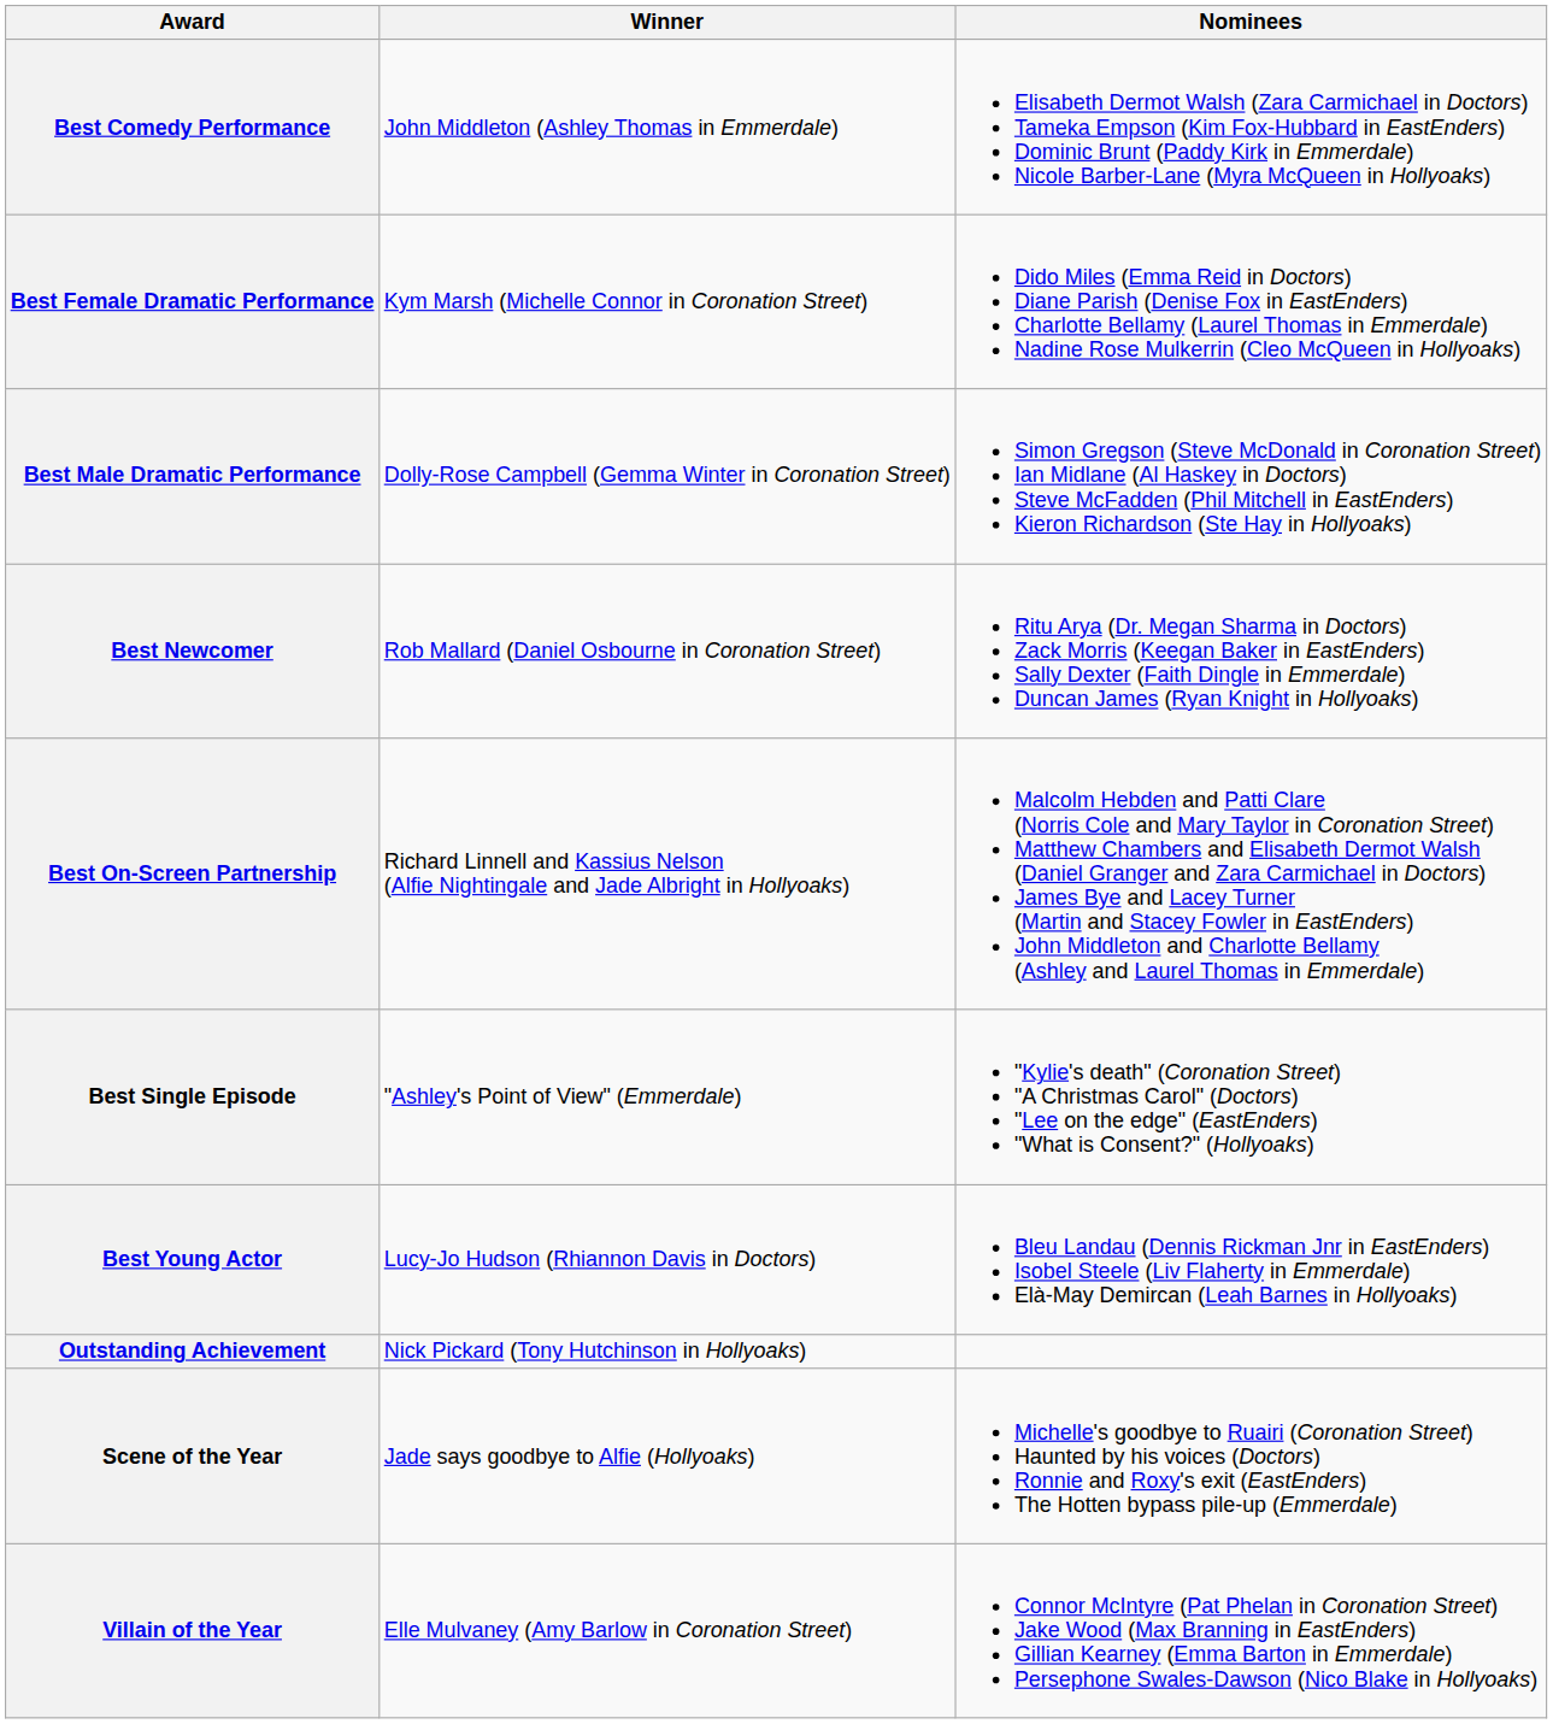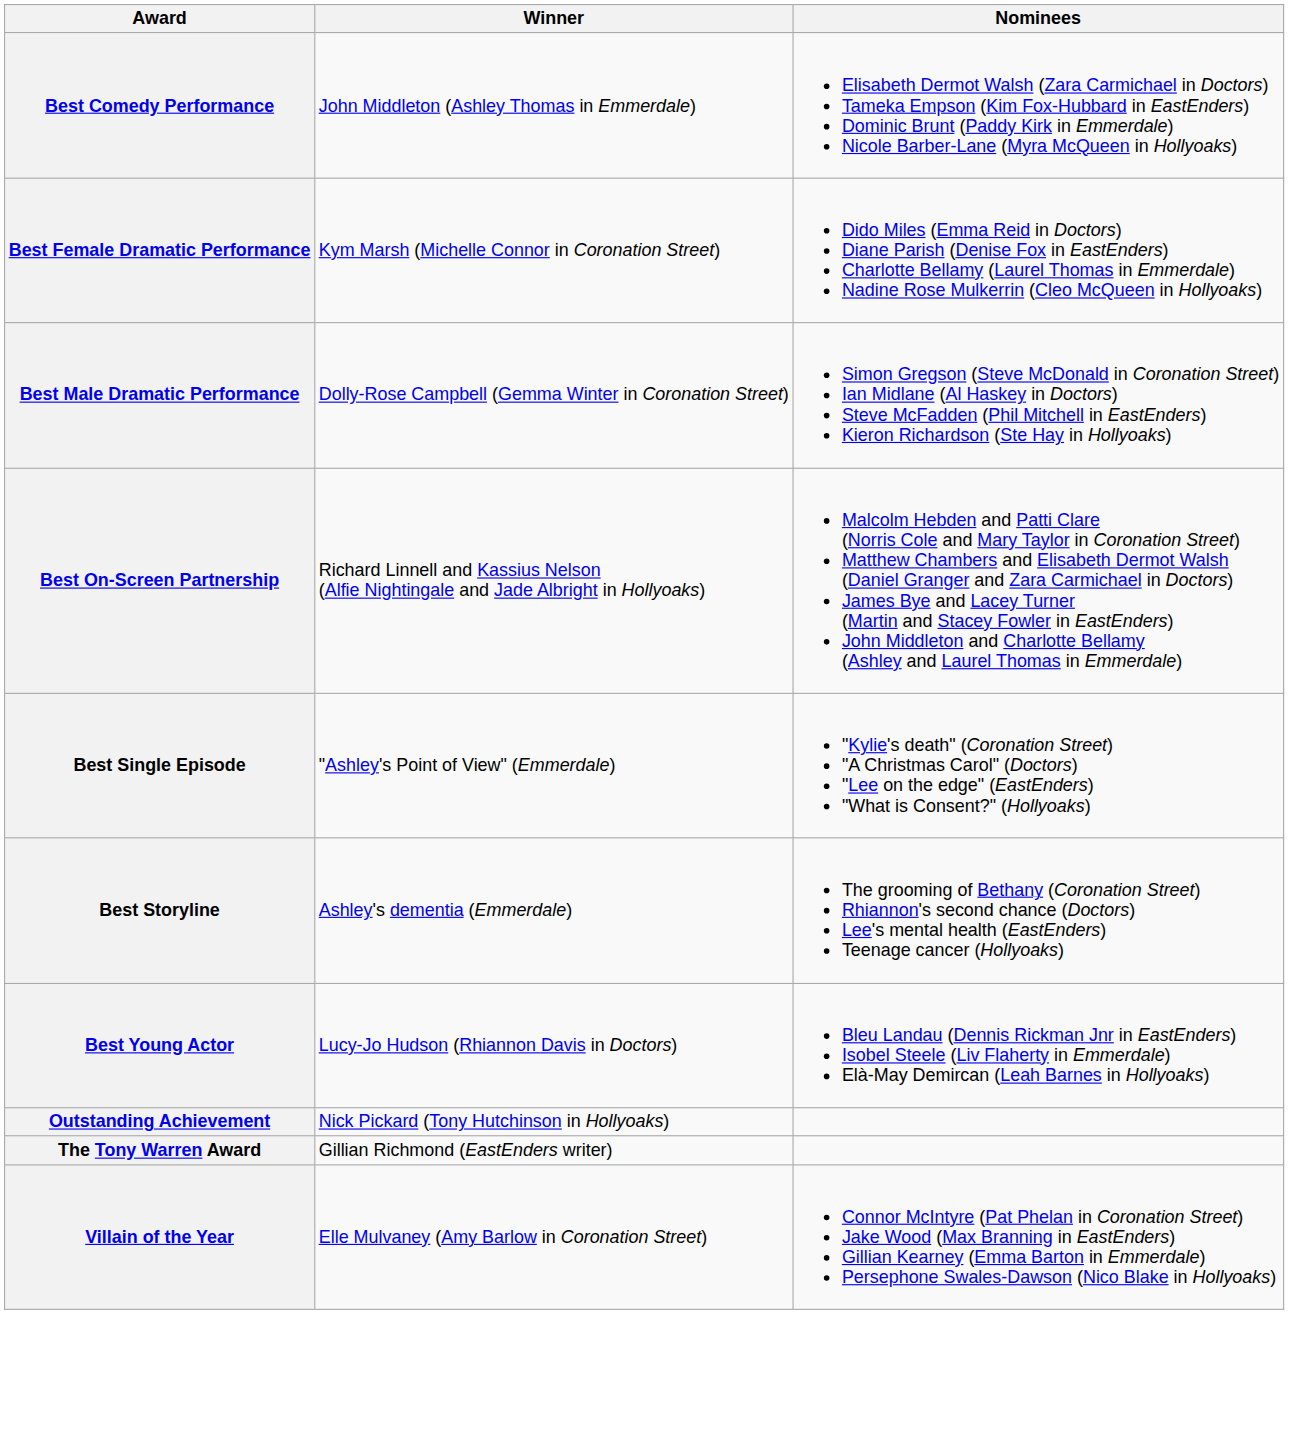 <table class="wikitable">
 <tr>
 <th>Award</th>
 <th>Winner</th>
 <th>Nominees</th>
 </tr>
 <tr>
 <th scope="row"><a href='#'>Best Comedy Performance</a></th>
 <td><a href='#'>John Middleton</a> (<a href='#'>Ashley Thomas</a> in <em>Emmerdale</em>)</td>
 <td><br><ul><li><a href='#'>Elisabeth Dermot Walsh</a> (<a href='#'>Zara Carmichael</a> in <em>Doctors</em>)</li><li><a href='#'>Tameka Empson</a> (<a href='#'>Kim Fox-Hubbard</a> in <em>EastEnders</em>)</li><li><a href='#'>Dominic Brunt</a> (<a href='#'>Paddy Kirk</a> in <em>Emmerdale</em>)</li><li><a href='#'>Nicole Barber-Lane</a> (<a href='#'>Myra McQueen</a> in <em>Hollyoaks</em>)</li></ul></td>
 </tr>
 <tr>
 <th scope="row"><a href='#'>Best Female Dramatic Performance</a></th>
 <td><a href='#'>Kym Marsh</a> (<a href='#'>Michelle Connor</a> in <em>Coronation Street</em>)</td>
 <td><br><ul><li><a href='#'>Dido Miles</a> (<a href='#'>Emma Reid</a> in <em>Doctors</em>)</li><li><a href='#'>Diane Parish</a> (<a href='#'>Denise Fox</a> in <em>EastEnders</em>)</li><li><a href='#'>Charlotte Bellamy</a> (<a href='#'>Laurel Thomas</a> in <em>Emmerdale</em>)</li><li><a href='#'>Nadine Rose Mulkerrin</a> (<a href='#'>Cleo McQueen</a> in <em>Hollyoaks</em>)</li></ul></td>
 </tr>
 <tr>
 <th scope="row"><a href='#'>Best Male Dramatic Performance</a></th>
 <td><a href='#'>Dolly-Rose Campbell</a> (<a href='#'>Gemma Winter</a> in <em>Coronation Street</em>)</td>
 <td><br><ul><li><a href='#'>Simon Gregson</a> (<a href='#'>Steve McDonald</a> in <em>Coronation Street</em>)</li><li><a href='#'>Ian Midlane</a> (<a href='#'>Al Haskey</a> in <em>Doctors</em>)</li><li><a href='#'>Steve McFadden</a> (<a href='#'>Phil Mitchell</a> in <em>EastEnders</em>)</li><li><a href='#'>Kieron Richardson</a> (<a href='#'>Ste Hay</a> in <em>Hollyoaks</em>)</li></ul></td>
 </tr>
 <tr>
-<th scope="row"><a href='#'>Best Newcomer</a></th>
-<td><a href='#'>Rob Mallard</a> (<a href='#'>Daniel Osbourne</a> in <em>Coronation Street</em>)</td>
-<td><br><ul><li><a href='#'>Ritu Arya</a> (<a href='#'>Dr. Megan Sharma</a> in <em>Doctors</em>)</li><li><a href='#'>Zack Morris</a> (<a href='#'>Keegan Baker</a> in <em>EastEnders</em>)</li><li><a href='#'>Sally Dexter</a> (<a href='#'>Faith Dingle</a> in <em>Emmerdale</em>)</li><li><a href='#'>Duncan James</a> (<a href='#'>Ryan Knight</a> in <em>Hollyoaks</em>)</li></ul></td>
-</tr>
-<tr>
 <th scope="row"><a href='#'>Best On-Screen Partnership</a></th>
 <td>Richard Linnell and <a href='#'>Kassius Nelson</a><br>(<a href='#'>Alfie Nightingale</a> and <a href='#'>Jade Albright</a> in <em>Hollyoaks</em>)</td>
 <td><br><ul><li><a href='#'>Malcolm Hebden</a> and <a href='#'>Patti Clare</a><br>(<a href='#'>Norris Cole</a> and <a href='#'>Mary Taylor</a> in <em>Coronation Street</em>)</li><li><a href='#'>Matthew Chambers</a> and <a href='#'>Elisabeth Dermot Walsh</a><br>(<a href='#'>Daniel Granger</a> and <a href='#'>Zara Carmichael</a> in <em>Doctors</em>)</li><li><a href='#'>James Bye</a> and <a href='#'>Lacey Turner</a><br>(<a href='#'>Martin</a> and <a href='#'>Stacey Fowler</a> in <em>EastEnders</em>)</li><li><a href='#'>John Middleton</a> and <a href='#'>Charlotte Bellamy</a><br>(<a href='#'>Ashley</a> and <a href='#'>Laurel Thomas</a> in <em>Emmerdale</em>)</li></ul></td>
 </tr>
 <tr>
 <th scope="row">Best Single Episode</th>
 <td>"<a href='#'>Ashley</a>'s Point of View" (<em>Emmerdale</em>)</td>
 <td><br><ul><li>"<a href='#'>Kylie</a>'s death" (<em>Coronation Street</em>)</li><li>"A Christmas Carol" (<em>Doctors</em>)</li><li>"<a href='#'>Lee</a> on the edge" (<em>EastEnders</em>)</li><li>"What is Consent?" (<em>Hollyoaks</em>)</li></ul></td>
+</tr>
+<tr>
+<th scope="row">Best Storyline</th>
+<td><a href='#'>Ashley</a>'s <a href='#'>dementia</a> (<em>Emmerdale</em>)</td>
+<td><br><ul><li>The grooming of <a href='#'>Bethany</a> (<em>Coronation Street</em>)</li><li><a href='#'>Rhiannon</a>'s second chance (<em>Doctors</em>)</li><li><a href='#'>Lee</a>'s mental health (<em>EastEnders</em>)</li><li>Teenage cancer (<em>Hollyoaks</em>)</li></ul></td>
 </tr>
 <tr>
 <th scope="row"><a href='#'>Best Young Actor</a></th>
 <td><a href='#'>Lucy-Jo Hudson</a> (<a href='#'>Rhiannon Davis</a> in <em>Doctors</em>)</td>
 <td><br><ul><li><a href='#'>Bleu Landau</a> (<a href='#'>Dennis Rickman Jnr</a> in <em>EastEnders</em>)</li><li><a href='#'>Isobel Steele</a> (<a href='#'>Liv Flaherty</a> in <em>Emmerdale</em>)</li><li>Elà-May Demircan (<a href='#'>Leah Barnes</a> in <em>Hollyoaks</em>)</li></ul></td>
 </tr>
 <tr>
 <th scope="row"><a href='#'>Outstanding Achievement</a></th>
 <td><a href='#'>Nick Pickard</a> (<a href='#'>Tony Hutchinson</a> in <em>Hollyoaks</em>)</td>
 <td></td>
 </tr>
 <tr>
-<th scope="row">Scene of the Year</th>
-<td><a href='#'>Jade</a> says goodbye to <a href='#'>Alfie</a> (<em>Hollyoaks</em>)</td>
-<td><br><ul><li><a href='#'>Michelle</a>'s goodbye to <a href='#'>Ruairi</a> (<em>Coronation Street</em>)</li><li>Haunted by his voices (<em>Doctors</em>)</li><li><a href='#'>Ronnie</a> and <a href='#'>Roxy</a>'s exit (<em>EastEnders</em>)</li><li>The Hotten bypass pile-up (<em>Emmerdale</em>)</li></ul></td>
+<th scope="row">The <a href='#'>Tony Warren</a> Award</th>
+<td>Gillian Richmond (<em>EastEnders</em> writer)</td>
+<td></td>
 </tr>
 <tr>
 <th scope="row"><a href='#'>Villain of the Year</a></th>
 <td><a href='#'>Elle Mulvaney</a> (<a href='#'>Amy Barlow</a> in <em>Coronation Street</em>)</td>
 <td><br><ul><li><a href='#'>Connor McIntyre</a> (<a href='#'>Pat Phelan</a> in <em>Coronation Street</em>)</li><li><a href='#'>Jake Wood</a> (<a href='#'>Max Branning</a> in <em>EastEnders</em>)</li><li><a href='#'>Gillian Kearney</a> (<a href='#'>Emma Barton</a> in <em>Emmerdale</em>)</li><li><a href='#'>Persephone Swales-Dawson</a> (<a href='#'>Nico Blake</a> in <em>Hollyoaks</em>)</li></ul></td>
 </tr>
 </table>
